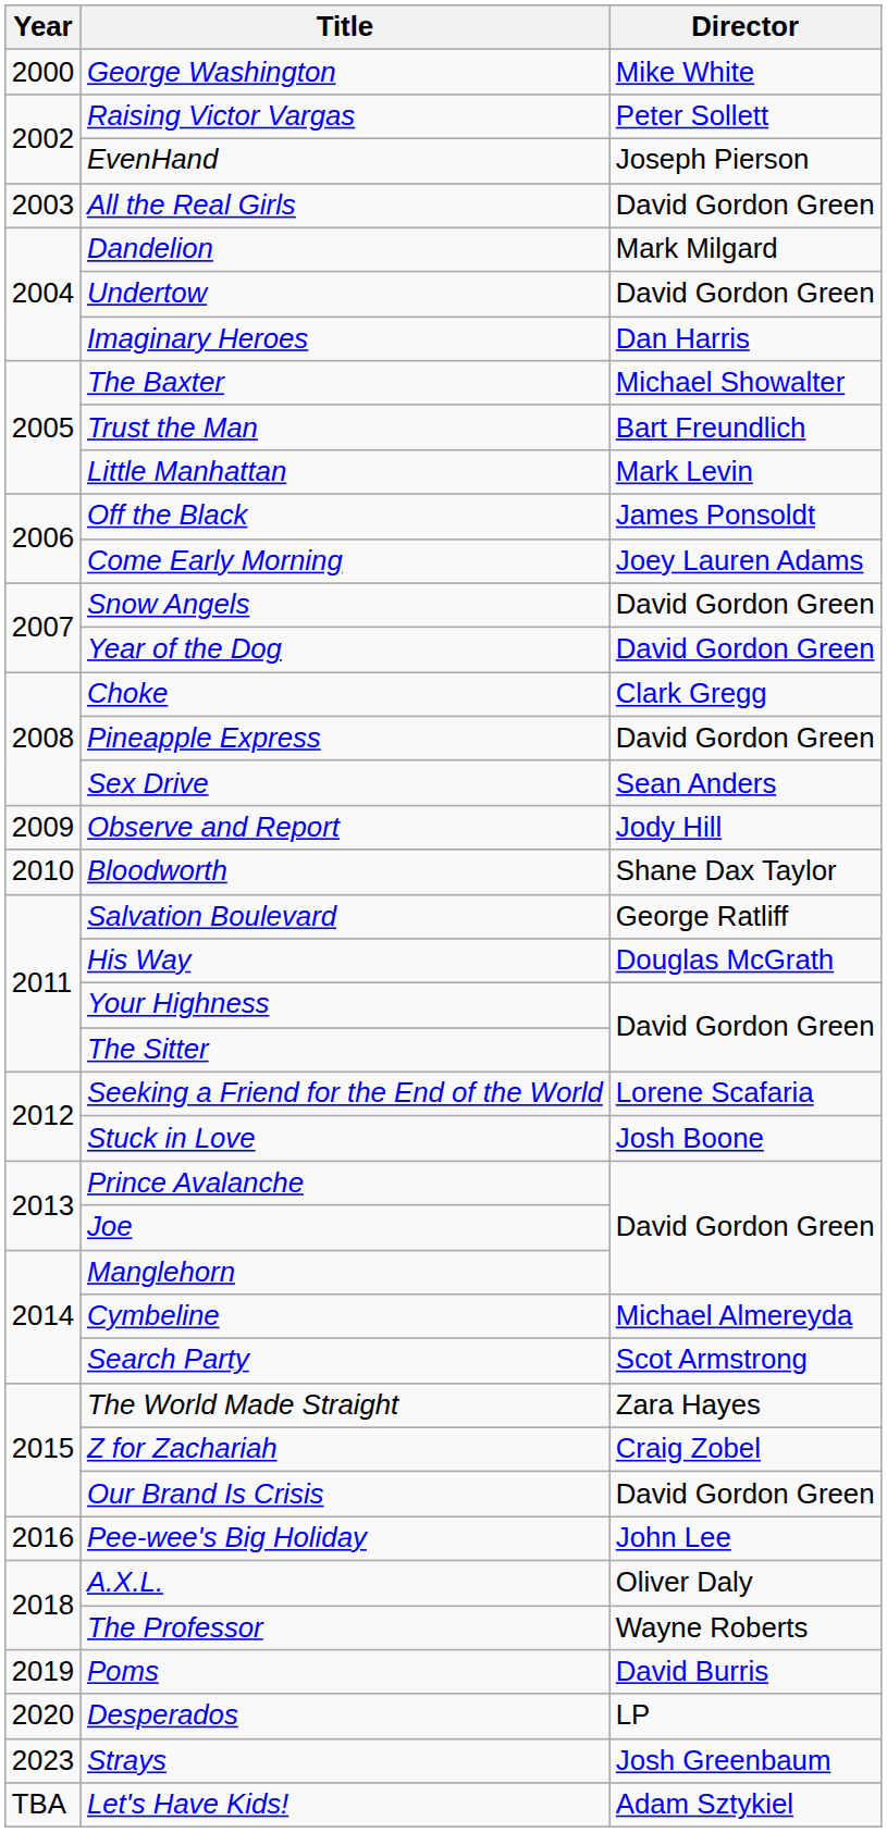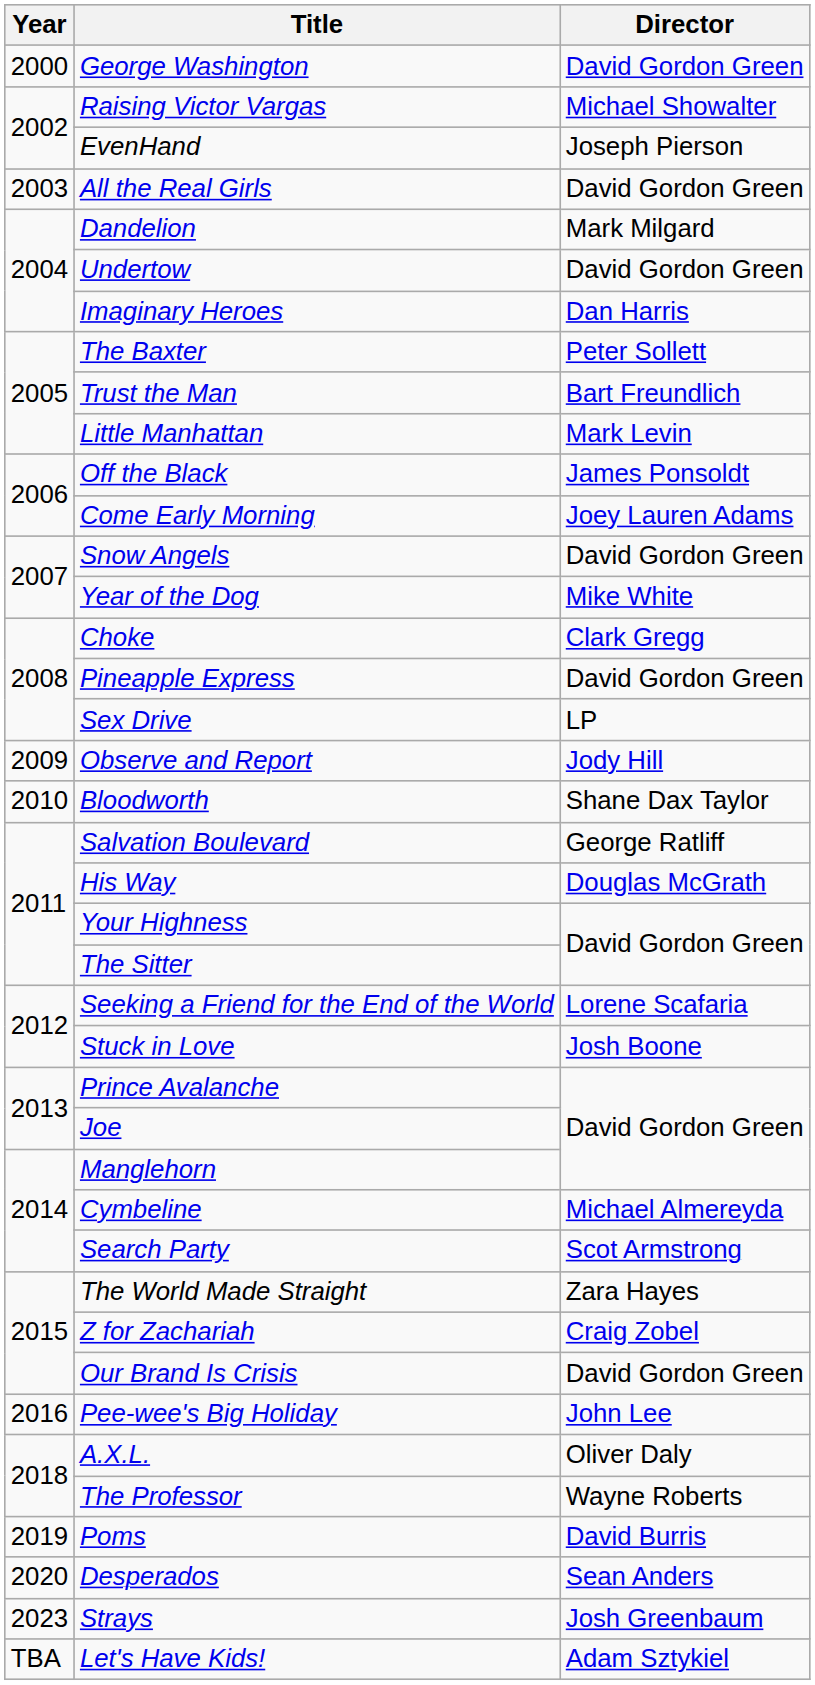 <table class="wikitable">
 <tr>
 <th>Year</th>
 <th>Title</th>
 <th>Director</th>
 </tr>
 <tr>
 <td>2000</td>
 <td><em><a href='#'>George Washington</a></em></td>
-<td><a href='#'>Mike White</a></td>
+<td><a href='#'>David Gordon Green</a></td>
 </tr>
 <tr>
 <td rowspan=2>2002</td>
 <td><em><a href='#'>Raising Victor Vargas</a></em></td>
-<td><a href='#'>Peter Sollett</a></td>
+<td><a href='#'>Michael Showalter</a></td>
 </tr>
 <tr>
 <td><em>EvenHand</em></td>
 <td>Joseph Pierson</td>
 </tr>
 <tr>
 <td>2003</td>
 <td><em><a href='#'>All the Real Girls</a></em></td>
 <td>David Gordon Green</td>
 </tr>
 <tr>
 <td rowspan=3>2004</td>
 <td><em><a href='#'>Dandelion</a></em></td>
 <td>Mark Milgard</td>
 </tr>
 <tr>
 <td><em><a href='#'>Undertow</a></em></td>
 <td>David Gordon Green</td>
 </tr>
 <tr>
 <td><em><a href='#'>Imaginary Heroes</a></em></td>
 <td><a href='#'>Dan Harris</a></td>
 </tr>
 <tr>
 <td rowspan=3>2005</td>
 <td><em><a href='#'>The Baxter</a></em></td>
-<td><a href='#'>Michael Showalter</a></td>
+<td><a href='#'>Peter Sollett</a></td>
 </tr>
 <tr>
 <td><em><a href='#'>Trust the Man</a></em></td>
 <td><a href='#'>Bart Freundlich</a></td>
 </tr>
 <tr>
 <td><em><a href='#'>Little Manhattan</a></em></td>
 <td><a href='#'>Mark Levin</a></td>
 </tr>
 <tr>
 <td rowspan=2>2006</td>
 <td><em><a href='#'>Off the Black</a></em></td>
 <td><a href='#'>James Ponsoldt</a></td>
 </tr>
 <tr>
 <td><em><a href='#'>Come Early Morning</a></em></td>
 <td><a href='#'>Joey Lauren Adams</a></td>
 </tr>
 <tr>
 <td rowspan=2>2007</td>
 <td><em><a href='#'>Snow Angels</a></em></td>
 <td>David Gordon Green</td>
 </tr>
 <tr>
 <td><em><a href='#'>Year of the Dog</a></em></td>
-<td><a href='#'>David Gordon Green</a></td>
+<td><a href='#'>Mike White</a></td>
 </tr>
 <tr>
 <td rowspan=3>2008</td>
 <td><em><a href='#'>Choke</a></em></td>
 <td><a href='#'>Clark Gregg</a></td>
 </tr>
 <tr>
 <td><em><a href='#'>Pineapple Express</a></em></td>
 <td>David Gordon Green</td>
 </tr>
 <tr>
 <td><em><a href='#'>Sex Drive</a></em></td>
-<td><a href='#'>Sean Anders</a></td>
+<td>LP</td>
 </tr>
 <tr>
 <td>2009</td>
 <td><em><a href='#'>Observe and Report</a></em></td>
 <td><a href='#'>Jody Hill</a></td>
 </tr>
 <tr>
 <td>2010</td>
 <td><em><a href='#'>Bloodworth</a></em></td>
 <td>Shane Dax Taylor</td>
 </tr>
 <tr>
 <td rowspan=4>2011</td>
 <td><em><a href='#'>Salvation Boulevard</a></em></td>
 <td>George Ratliff</td>
 </tr>
 <tr>
 <td><em><a href='#'>His Way</a></em></td>
 <td><a href='#'>Douglas McGrath</a></td>
 </tr>
 <tr>
 <td><em><a href='#'>Your Highness</a></em></td>
 <td rowspan=2>David Gordon Green</td>
 </tr>
 <tr>
 <td><em><a href='#'>The Sitter</a></em></td>
 </tr>
 <tr>
 <td rowspan=2>2012</td>
 <td><em><a href='#'>Seeking a Friend for the End of the World</a></em></td>
 <td><a href='#'>Lorene Scafaria</a></td>
 </tr>
 <tr>
 <td><em><a href='#'>Stuck in Love</a></em></td>
 <td><a href='#'>Josh Boone</a></td>
 </tr>
 <tr>
 <td rowspan=2>2013</td>
 <td><em><a href='#'>Prince Avalanche</a></em></td>
 <td rowspan=3>David Gordon Green</td>
 </tr>
 <tr>
 <td><em><a href='#'>Joe</a></em></td>
 </tr>
 <tr>
 <td rowspan=3>2014</td>
 <td><em><a href='#'>Manglehorn</a></em></td>
 </tr>
 <tr>
 <td><em><a href='#'>Cymbeline</a></em></td>
 <td><a href='#'>Michael Almereyda</a></td>
 </tr>
 <tr>
 <td><em><a href='#'>Search Party</a></em></td>
 <td><a href='#'>Scot Armstrong</a></td>
 </tr>
 <tr>
 <td rowspan=3>2015</td>
 <td><em>The World Made Straight</em></td>
 <td>Zara Hayes</td>
 </tr>
 <tr>
 <td><em><a href='#'>Z for Zachariah</a></em></td>
 <td><a href='#'>Craig Zobel</a></td>
 </tr>
 <tr>
 <td><em><a href='#'>Our Brand Is Crisis</a></em></td>
 <td>David Gordon Green</td>
 </tr>
 <tr>
 <td>2016</td>
 <td><em><a href='#'>Pee-wee's Big Holiday</a></em></td>
 <td><a href='#'>John Lee</a></td>
 </tr>
 <tr>
 <td rowspan=2>2018</td>
 <td><em><a href='#'>A.X.L.</a></em></td>
 <td>Oliver Daly</td>
 </tr>
 <tr>
 <td><em><a href='#'>The Professor</a></em></td>
 <td>Wayne Roberts</td>
 </tr>
 <tr>
 <td>2019</td>
 <td><em><a href='#'>Poms</a></em></td>
 <td><a href='#'>David Burris</a></td>
 </tr>
 <tr>
 <td>2020</td>
 <td><em><a href='#'>Desperados</a></em></td>
-<td>LP</td>
+<td><a href='#'>Sean Anders</a></td>
 </tr>
 <tr>
 <td>2023</td>
 <td><em><a href='#'>Strays</a></em></td>
 <td><a href='#'>Josh Greenbaum</a></td>
 </tr>
 <tr>
 <td>TBA</td>
 <td><em><a href='#'>Let's Have Kids!</a></em></td>
 <td><a href='#'>Adam Sztykiel</a></td>
 </tr>
 </table>
